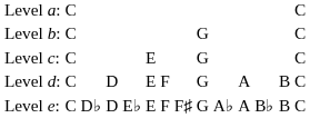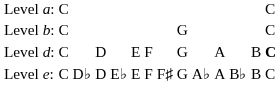 <table>
 <tr>
 <td>Level <em>a</em>:</td>
 <td>C</td>
 <td></td>
 <td></td>
 <td></td>
 <td></td>
 <td></td>
 <td></td>
 <td></td>
 <td></td>
 <td></td>
 <td></td>
 <td></td>
 <td>C</td>
 </tr>
 <tr>
 <td>Level <em>b</em>:</td>
 <td>C</td>
 <td></td>
 <td></td>
 <td></td>
 <td></td>
 <td></td>
 <td></td>
 <td>G</td>
 <td></td>
 <td></td>
 <td></td>
 <td></td>
 <td>C</td>
 </tr>
 <tr>
-<td>Level <em>c</em>:</td>
-<td>C</td>
-<td></td>
-<td></td>
-<td></td>
-<td>E</td>
-<td></td>
-<td></td>
-<td>G</td>
-<td></td>
-<td></td>
-<td></td>
-<td></td>
-<td>C</td>
-</tr>
-<tr>
 <td>Level <em>d</em>:</td>
 <td>C</td>
 <td></td>
 <td>D</td>
 <td></td>
 <td>E</td>
 <td>F</td>
 <td></td>
 <td>G</td>
 <td></td>
 <td>A</td>
 <td></td>
 <td>B</td>
-<td>C</td>
+<td><strong>C</strong></td>
 </tr>
 <tr>
 <td>Level <em>e</em>:</td>
 <td>C</td>
 <td>D♭</td>
 <td>D</td>
 <td>E♭</td>
 <td>E</td>
 <td>F</td>
 <td>F♯</td>
 <td>G</td>
 <td>A♭</td>
 <td>A</td>
 <td>B♭</td>
 <td>B</td>
 <td>C</td>
 </tr>
 </table>
